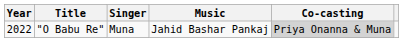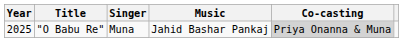 <table class="wikitable">
 <tr>
 <th>Year</th>
 <th>Title</th>
 <th>Singer</th>
 <th>Music</th>
 <th>Co-casting</th>
 <th></th>
 </tr>
 <tr>
-<td>2022</td>
+<td>2025</td>
 <td>"O Babu Re"</td>
 <td>Muna</td>
 <td>Jahid Bashar Pankaj</td>
 <td style="background: lightgrey;">Priya Onanna & Muna</td>
 <td></td>
 </tr>
 </table>
